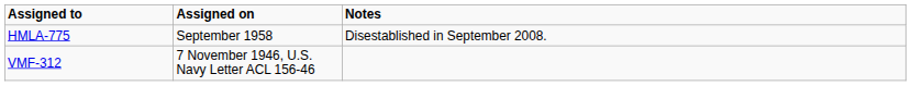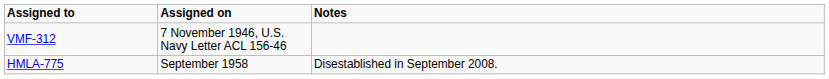 <table class="wikitable" style="width: 70%;">
 <tr>
 <td style="width: 200px;"><strong>Assigned to</strong></td>
 <td style="width: 200px;"><strong>Assigned on</strong></td>
 <td><strong>Notes</strong></td>
 </tr>
 <tr>
+<td><a href='#'>VMF-312</a></td>
+<td>7 November 1946, U.S. Navy Letter ACL 156-46</td>
+<td></td>
+</tr>
+<tr>
 <td><a href='#'>HMLA-775</a></td>
 <td>September 1958</td>
 <td>Disestablished in September 2008.</td>
 </tr>
-<tr>
-<td><a href='#'>VMF-312</a></td>
-<td>7 November 1946, U.S. Navy Letter ACL 156-46</td>
-<td></td>
-</tr>
 </table>
